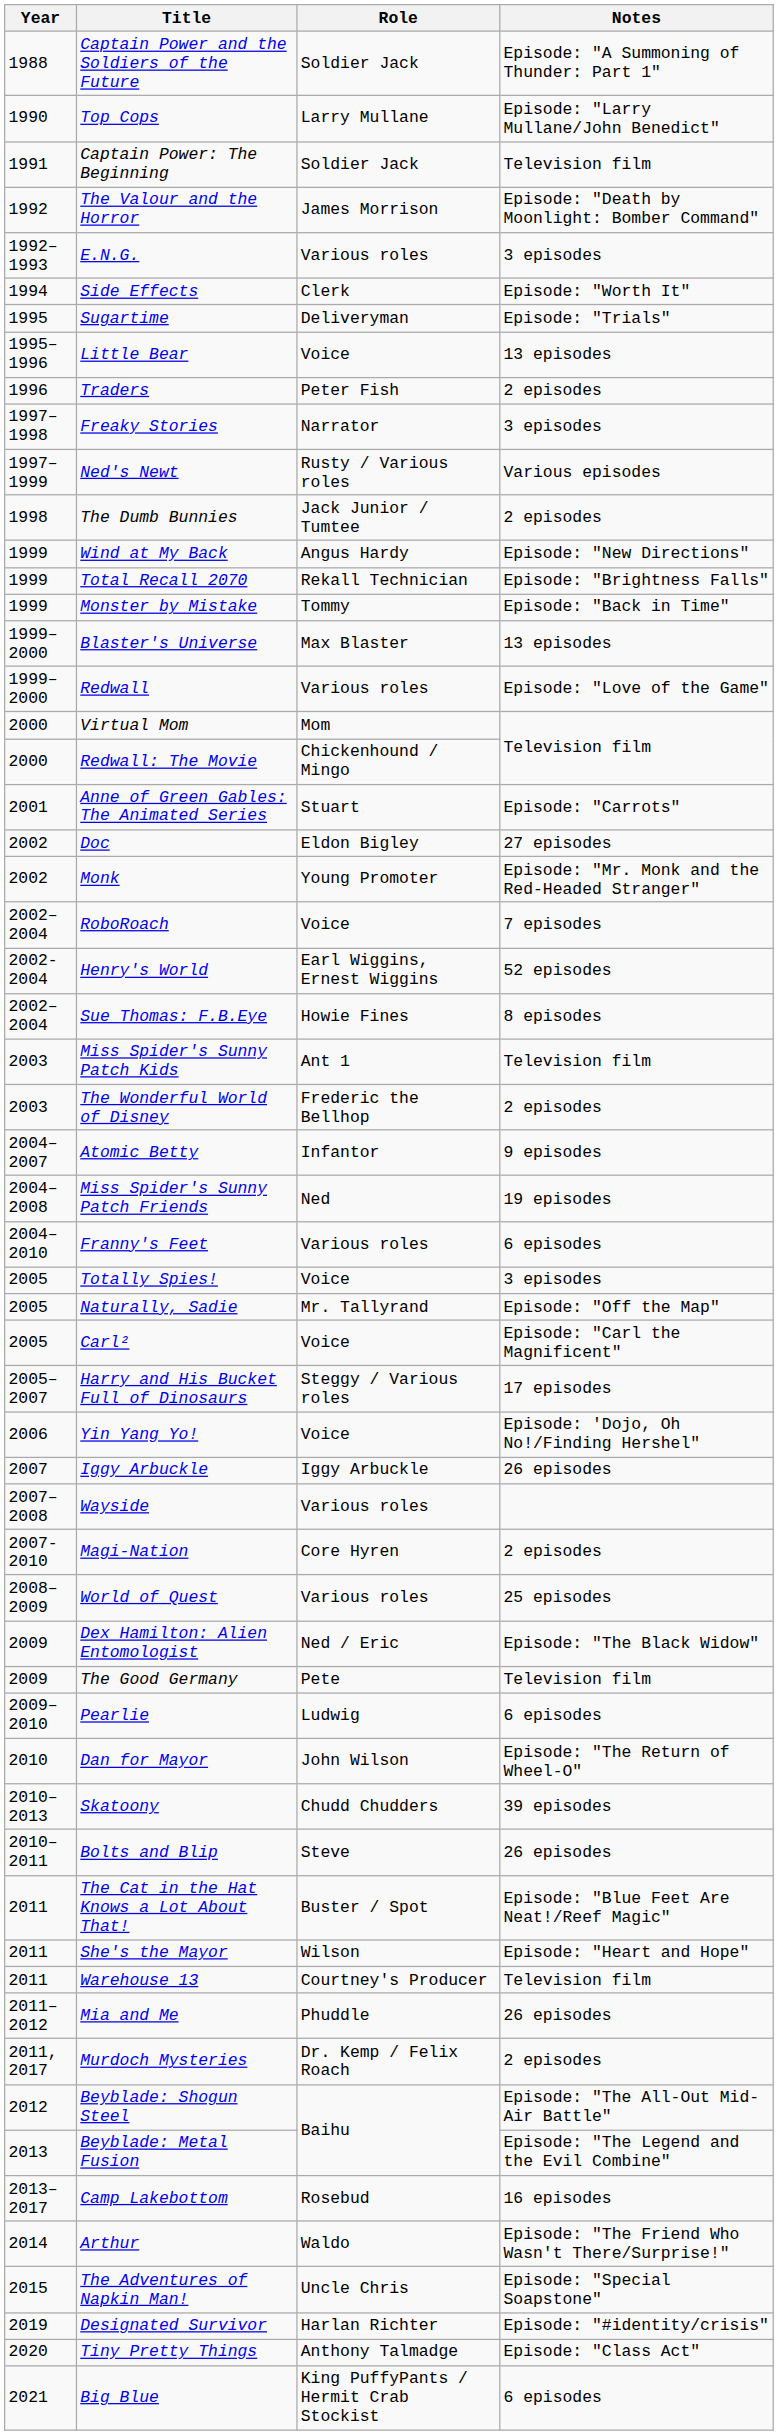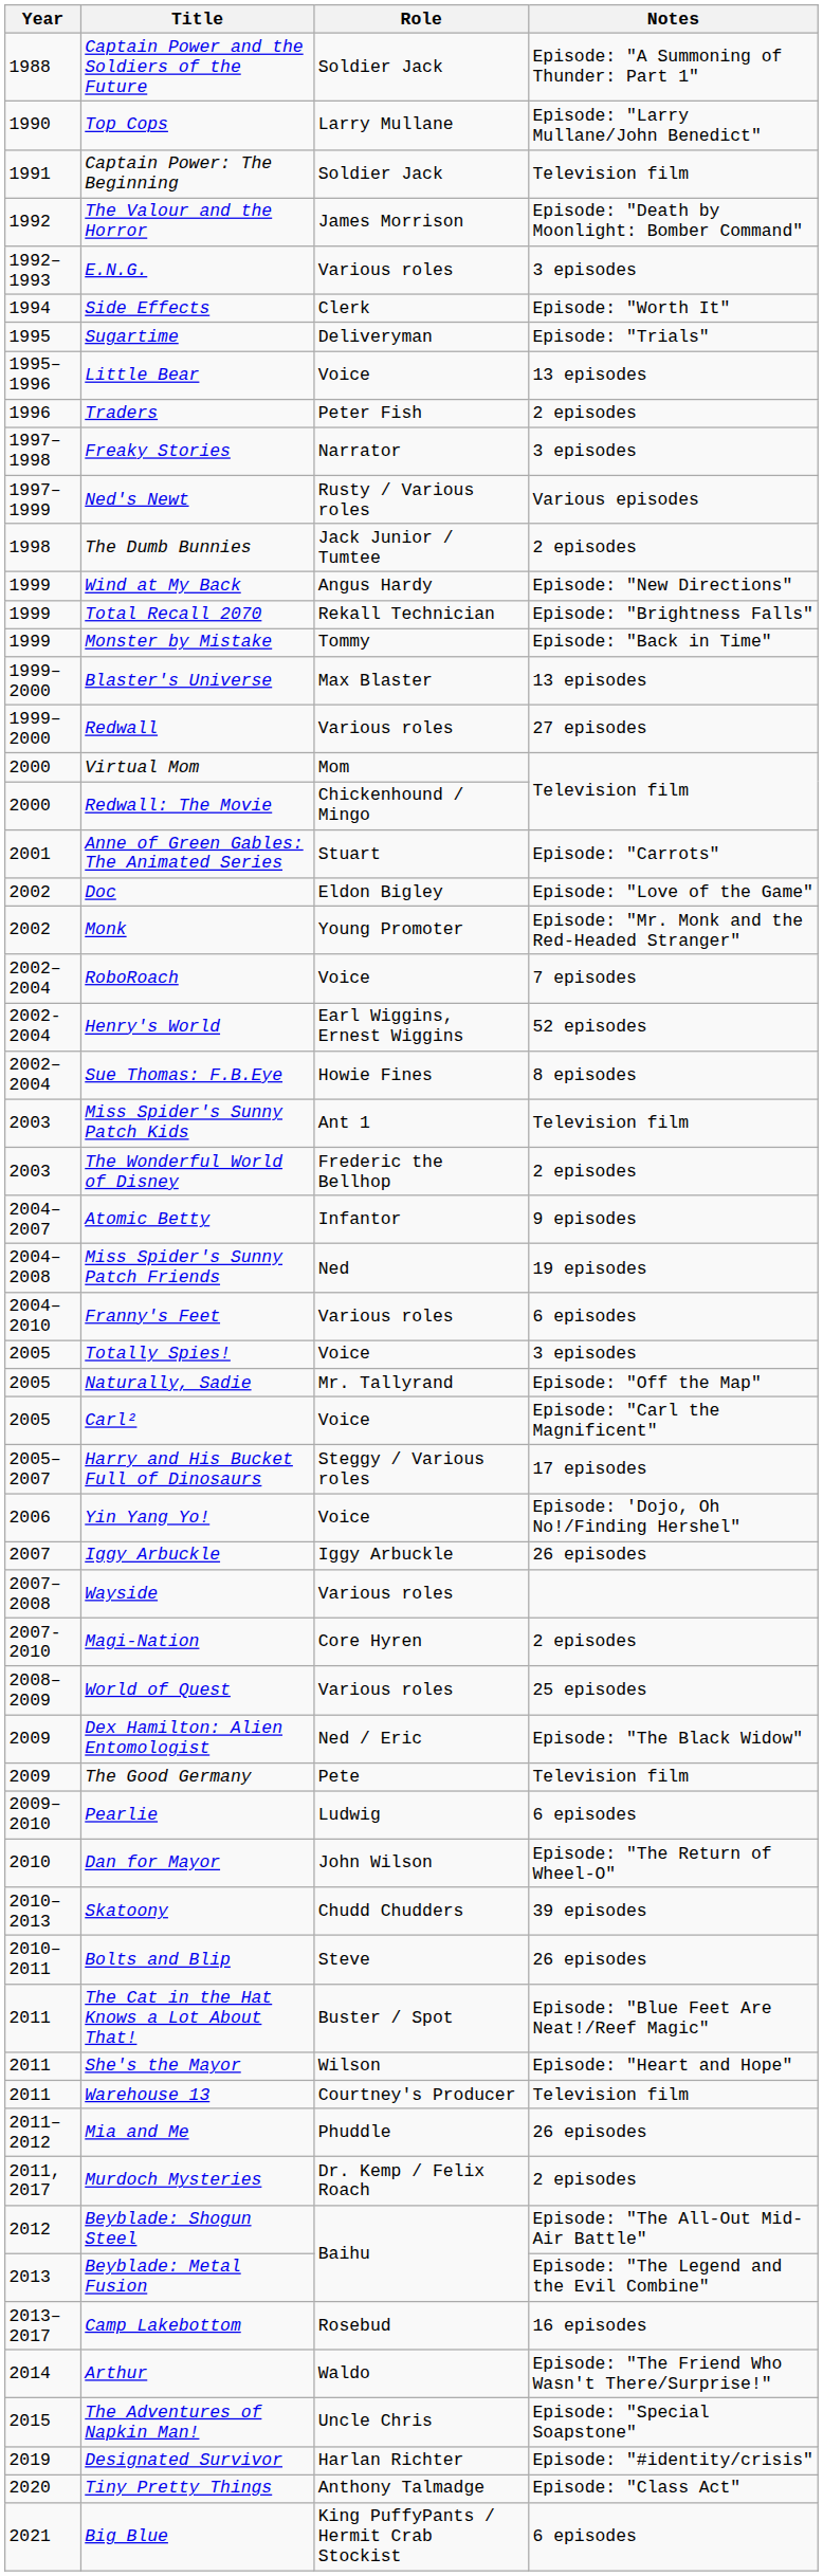 <table class="wikitable sortable">
 <tr>
 <th>Year</th>
 <th>Title</th>
 <th>Role</th>
 <th class="unsortable">Notes</th>
 </tr>
 <tr>
 <td>1988</td>
 <td><em><a href='#'>Captain Power and the Soldiers of the Future</a></em></td>
 <td>Soldier Jack</td>
 <td>Episode: "A Summoning of Thunder: Part 1"</td>
 </tr>
 <tr>
 <td>1990</td>
 <td><em><a href='#'>Top Cops</a></em></td>
 <td>Larry Mullane</td>
 <td>Episode: "Larry Mullane/John Benedict"</td>
 </tr>
 <tr>
 <td>1991</td>
 <td><em>Captain Power: The Beginning</em></td>
 <td>Soldier Jack</td>
 <td>Television film</td>
 </tr>
 <tr>
 <td>1992</td>
 <td data-sort-value="Valour and the Horror, The"><em><a href='#'>The Valour and the Horror</a></em></td>
 <td>James Morrison</td>
 <td>Episode: "Death by Moonlight: Bomber Command"</td>
 </tr>
 <tr>
 <td>1992–1993</td>
 <td><em><a href='#'>E.N.G.</a></em></td>
 <td>Various roles</td>
 <td>3 episodes</td>
 </tr>
 <tr>
 <td>1994</td>
 <td><a href='#'><em>Side Effects</em></a></td>
 <td>Clerk</td>
 <td>Episode: "Worth It"</td>
 </tr>
 <tr>
 <td>1995</td>
 <td><a href='#'><em>Sugartime</em></a></td>
 <td>Deliveryman</td>
 <td>Episode: "Trials"</td>
 </tr>
 <tr>
 <td>1995–1996</td>
 <td><a href='#'><em>Little Bear</em></a></td>
 <td>Voice</td>
 <td>13 episodes</td>
 </tr>
 <tr>
 <td>1996</td>
 <td><a href='#'><em>Traders</em></a></td>
 <td>Peter Fish</td>
 <td>2 episodes</td>
 </tr>
 <tr>
 <td>1997–1998</td>
 <td><em><a href='#'>Freaky Stories</a></em></td>
 <td>Narrator</td>
 <td>3 episodes</td>
 </tr>
 <tr>
 <td>1997–1999</td>
 <td><em><a href='#'>Ned's Newt</a></em></td>
 <td>Rusty / Various roles</td>
 <td>Various episodes</td>
 </tr>
 <tr>
 <td>1998</td>
 <td data-sort-value="Dumb Bunnies, The"><em>The Dumb Bunnies</em></td>
 <td>Jack Junior / Tumtee</td>
 <td>2 episodes</td>
 </tr>
 <tr>
 <td>1999</td>
 <td><em><a href='#'>Wind at My Back</a></em></td>
 <td>Angus Hardy</td>
 <td>Episode: "New Directions"</td>
 </tr>
 <tr>
 <td>1999</td>
 <td><em><a href='#'>Total Recall 2070</a></em></td>
 <td>Rekall Technician</td>
 <td>Episode: "Brightness Falls"</td>
 </tr>
 <tr>
 <td>1999</td>
 <td><em><a href='#'>Monster by Mistake</a></em></td>
 <td>Tommy</td>
 <td>Episode: "Back in Time"</td>
 </tr>
 <tr>
 <td>1999–2000</td>
 <td><em><a href='#'>Blaster's Universe</a></em></td>
 <td>Max Blaster</td>
 <td>13 episodes</td>
 </tr>
 <tr>
 <td>1999–2000</td>
 <td><em><a href='#'>Redwall</a></em></td>
 <td>Various roles</td>
-<td>Episode: "Love of the Game"</td>
+<td>27 episodes</td>
 </tr>
 <tr>
 <td>2000</td>
 <td><em>Virtual Mom</em></td>
 <td>Mom</td>
 <td rowspan="2">Television film</td>
 </tr>
 <tr>
 <td>2000</td>
 <td><em><a href='#'>Redwall: The Movie</a></em></td>
 <td>Chickenhound / Mingo</td>
 </tr>
 <tr>
 <td>2001</td>
 <td><em><a href='#'>Anne of Green Gables: The Animated Series</a></em></td>
 <td>Stuart</td>
 <td>Episode: "Carrots"</td>
 </tr>
 <tr>
 <td>2002</td>
 <td><a href='#'><em>Doc</em></a></td>
 <td>Eldon Bigley</td>
-<td>27 episodes</td>
+<td>Episode: "Love of the Game"</td>
 </tr>
 <tr>
 <td>2002</td>
 <td><a href='#'><em>Monk</em></a></td>
 <td>Young Promoter</td>
 <td>Episode: "Mr. Monk and the Red-Headed Stranger"</td>
 </tr>
 <tr>
 <td>2002–2004</td>
 <td><em><a href='#'>RoboRoach</a></em></td>
 <td>Voice</td>
 <td>7 episodes</td>
 </tr>
 <tr>
 <td>2002-2004</td>
 <td><em><a href='#'>Henry's World</a></em></td>
 <td>Earl Wiggins, Ernest Wiggins</td>
 <td>52 episodes</td>
 </tr>
 <tr>
 <td>2002–2004</td>
 <td><em><a href='#'>Sue Thomas: F.B.Eye</a></em></td>
 <td>Howie Fines</td>
 <td>8 episodes</td>
 </tr>
 <tr>
 <td>2003</td>
 <td><em><a href='#'>Miss Spider's Sunny Patch Kids</a></em></td>
 <td>Ant 1</td>
 <td>Television film</td>
 </tr>
 <tr>
 <td>2003</td>
 <td data-sort-value="Wonderful World of Disney, The"><em><a href='#'>The Wonderful World of Disney</a></em></td>
 <td>Frederic the Bellhop</td>
 <td>2 episodes</td>
 </tr>
 <tr>
 <td>2004–2007</td>
 <td><em><a href='#'>Atomic Betty</a></em></td>
 <td>Infantor</td>
 <td>9 episodes</td>
 </tr>
 <tr>
 <td>2004–2008</td>
 <td><em><a href='#'>Miss Spider's Sunny Patch Friends</a></em></td>
 <td>Ned</td>
 <td>19 episodes</td>
 </tr>
 <tr>
 <td>2004–2010</td>
 <td><em><a href='#'>Franny's Feet</a></em></td>
 <td>Various roles</td>
 <td>6 episodes</td>
 </tr>
 <tr>
 <td>2005</td>
 <td><em><a href='#'>Totally Spies!</a></em></td>
 <td>Voice</td>
 <td>3 episodes</td>
 </tr>
 <tr>
 <td>2005</td>
 <td><em><a href='#'>Naturally, Sadie</a></em></td>
 <td>Mr. Tallyrand</td>
 <td>Episode: "Off the Map"</td>
 </tr>
 <tr>
 <td>2005</td>
 <td><em><a href='#'>Carl²</a></em></td>
 <td>Voice</td>
 <td>Episode: "Carl the Magnificent"</td>
 </tr>
 <tr>
 <td>2005–2007</td>
 <td><em><a href='#'>Harry and His Bucket Full of Dinosaurs</a></em></td>
 <td>Steggy / Various roles</td>
 <td>17 episodes</td>
 </tr>
 <tr>
 <td>2006</td>
 <td><em><a href='#'>Yin Yang Yo!</a></em></td>
 <td>Voice</td>
 <td>Episode: 'Dojo, Oh No!/Finding Hershel"</td>
 </tr>
 <tr>
 <td>2007</td>
 <td><em><a href='#'>Iggy Arbuckle</a></em></td>
 <td>Iggy Arbuckle</td>
 <td>26 episodes</td>
 </tr>
 <tr>
 <td>2007–2008</td>
 <td><em><a href='#'>Wayside</a></em></td>
 <td>Various roles</td>
 <td></td>
 </tr>
 <tr>
 <td>2007-2010</td>
 <td><em><a href='#'>Magi-Nation</a></em></td>
 <td>Core Hyren</td>
 <td>2 episodes</td>
 </tr>
 <tr>
 <td>2008–2009</td>
 <td><em><a href='#'>World of Quest</a></em></td>
 <td>Various roles</td>
 <td>25 episodes</td>
 </tr>
 <tr>
 <td>2009</td>
 <td><em><a href='#'>Dex Hamilton: Alien Entomologist</a></em></td>
 <td>Ned / Eric</td>
 <td>Episode: "The Black Widow"</td>
 </tr>
 <tr>
 <td>2009</td>
 <td data-sort-value="Good Germany, The"><em>The Good Germany</em></td>
 <td>Pete</td>
 <td>Television film</td>
 </tr>
 <tr>
 <td>2009–2010</td>
 <td><em><a href='#'>Pearlie</a></em></td>
 <td>Ludwig</td>
 <td>6 episodes</td>
 </tr>
 <tr>
 <td>2010</td>
 <td><em><a href='#'>Dan for Mayor</a></em></td>
 <td>John Wilson</td>
 <td>Episode: "The Return of Wheel-O"</td>
 </tr>
 <tr>
 <td>2010–2013</td>
 <td><em><a href='#'>Skatoony</a></em></td>
 <td>Chudd Chudders</td>
 <td>39 episodes</td>
 </tr>
 <tr>
 <td>2010–2011</td>
 <td><em><a href='#'>Bolts and Blip</a></em></td>
 <td>Steve</td>
 <td>26 episodes</td>
 </tr>
 <tr>
 <td>2011</td>
 <td data-sort-value="Cat in the Hat Knows a Lot About That!, The"><em><a href='#'>The Cat in the Hat Knows a Lot About That!</a></em></td>
 <td>Buster / Spot</td>
 <td>Episode: "Blue Feet Are Neat!/Reef Magic"</td>
 </tr>
 <tr>
 <td>2011</td>
 <td><em><a href='#'>She's the Mayor</a></em></td>
 <td>Wilson</td>
 <td>Episode: "Heart and Hope"</td>
 </tr>
 <tr>
 <td>2011</td>
 <td><em><a href='#'>Warehouse 13</a></em></td>
 <td>Courtney's Producer</td>
 <td>Television film</td>
 </tr>
 <tr>
 <td>2011–2012</td>
 <td><em><a href='#'>Mia and Me</a></em></td>
 <td>Phuddle</td>
 <td>26 episodes</td>
 </tr>
 <tr>
 <td>2011, 2017</td>
 <td><em><a href='#'>Murdoch Mysteries</a></em></td>
 <td>Dr. Kemp / Felix Roach</td>
 <td>2 episodes</td>
 </tr>
 <tr>
 <td>2012</td>
 <td><em><a href='#'>Beyblade: Shogun Steel</a></em></td>
 <td rowspan="2">Baihu</td>
 <td>Episode: "The All-Out Mid-Air Battle"</td>
 </tr>
 <tr>
 <td>2013</td>
 <td><em><a href='#'>Beyblade: Metal Fusion</a></em></td>
 <td>Episode: "The Legend and the Evil Combine"</td>
 </tr>
 <tr>
 <td>2013–2017</td>
 <td><em><a href='#'>Camp Lakebottom</a></em></td>
 <td>Rosebud</td>
 <td>16 episodes</td>
 </tr>
 <tr>
 <td>2014</td>
 <td><a href='#'><em>Arthur</em></a></td>
 <td>Waldo</td>
 <td>Episode: "The Friend Who Wasn't There/Surprise!"</td>
 </tr>
 <tr>
 <td>2015</td>
 <td data-sort-value="Adventures of Napkin Man!, The"><em><a href='#'>The Adventures of Napkin Man!</a></em></td>
 <td>Uncle Chris</td>
 <td>Episode: "Special Soapstone"</td>
 </tr>
 <tr>
 <td>2019</td>
 <td><em><a href='#'>Designated Survivor</a></em></td>
 <td>Harlan Richter</td>
 <td>Episode: "#identity/crisis"</td>
 </tr>
 <tr>
 <td>2020</td>
 <td><em><a href='#'>Tiny Pretty Things</a></em></td>
 <td>Anthony Talmadge</td>
 <td>Episode: "Class Act"</td>
 </tr>
 <tr>
 <td>2021</td>
 <td><em><a href='#'>Big Blue</a></em></td>
 <td>King PuffyPants / Hermit Crab Stockist</td>
 <td>6 episodes</td>
 </tr>
 </table>
